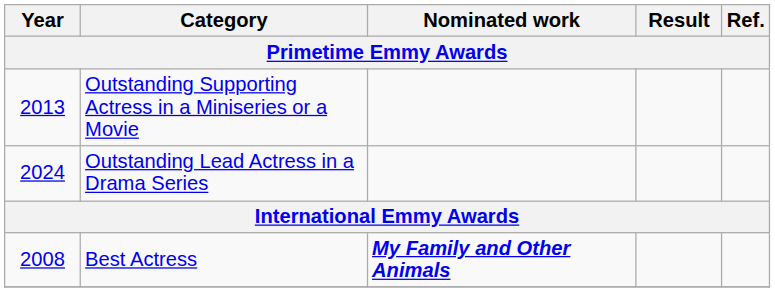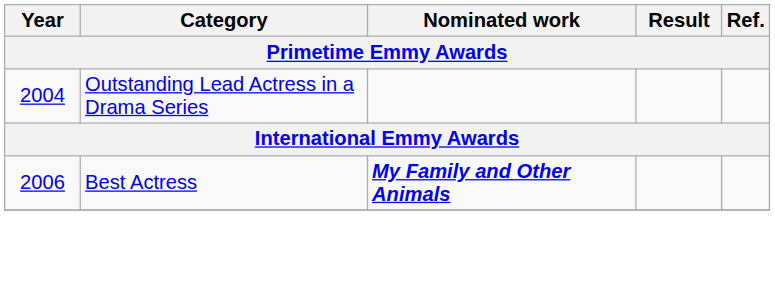 <table class=wikitable>
 <tr>
 <th scope="col" style="width:5em;">Year</th>
 <th scope="col" style="width:27em;">Category</th>
 <th scope="col" style="width:25em;">Nominated work</th>
 <th scope="col" style="width:5em;">Result</th>
 <th>Ref.</th>
 </tr>
 <tr>
 <th colspan="5"><a href='#'>Primetime Emmy Awards</a></th>
 </tr>
 <tr>
-<td style="text-align:center;"><a href='#'>2013</a></td>
-<td><a href='#'>Outstanding Supporting Actress in a Miniseries or a Movie</a></td>
-<td><em></em></td>
-<td></td>
-<td style="text-align:center;"></td>
-</tr>
-<tr>
-<td style="text-align:center;"><a href='#'>2024</a></td>
+<td style="text-align:center;"><a href='#'>2004</a></td>
 <td><a href='#'>Outstanding Lead Actress in a Drama Series</a></td>
 <td><em></em></td>
 <td></td>
 <td style="text-align:center;"></td>
 </tr>
 <tr>
 <th colspan=5><a href='#'>International Emmy Awards</a></th>
 </tr>
 <tr>
-<td style="text-align:center;"><a href='#'>2008</a></td>
+<td style="text-align:center;"><a href='#'>2006</a></td>
 <td><a href='#'>Best Actress</a></td>
 <td><strong><em><a href='#'>My Family and Other Animals</a></em></strong></td>
 <td></td>
 <td style="text-align:center;"></td>
 </tr>
 <tr>
 </tr>
 </table>
